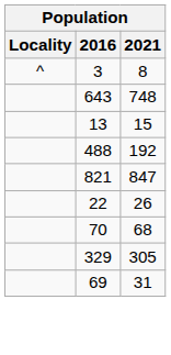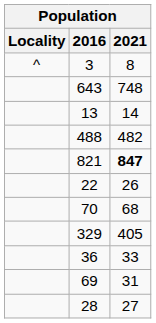 <table class="wikitable" style="text-align:center;">
 <tr>
 <th colspan="3" style="text-align:center;  font-weight:bold">Population</th>
 </tr>
 <tr>
 <th style="text-align:center; background:  font-weight:bold">Locality</th>
 <th style="text-align:center; background:  font-weight:bold"><strong>2016</strong></th>
 <th style="text-align:center; background:  font-weight:bold"><strong>2021</strong></th>
 </tr>
 <tr>
 <td>^</td>
 <td>3</td>
 <td>8</td>
 </tr>
 <tr>
 <td></td>
 <td>643</td>
 <td>748</td>
 </tr>
 <tr>
 <td></td>
 <td>13</td>
-<td>15</td>
+<td>14</td>
 </tr>
 <tr>
 <td></td>
 <td>488</td>
-<td>192</td>
+<td>482</td>
 </tr>
 <tr>
 <td></td>
 <td>821</td>
-<td>847</td>
+<td><strong>847</strong></td>
 </tr>
 <tr>
 <td></td>
 <td>22</td>
 <td>26</td>
 </tr>
 <tr>
 <td></td>
 <td>70</td>
 <td>68</td>
 </tr>
 <tr>
 <td></td>
 <td>329</td>
-<td>305</td>
+<td>405</td>
+</tr>
+<tr>
+<td></td>
+<td>36</td>
+<td>33</td>
 </tr>
 <tr>
 <td></td>
 <td>69</td>
 <td>31</td>
 </tr>
+<tr>
+<td></td>
+<td>28</td>
+<td>27</td>
+</tr>
 </table>
